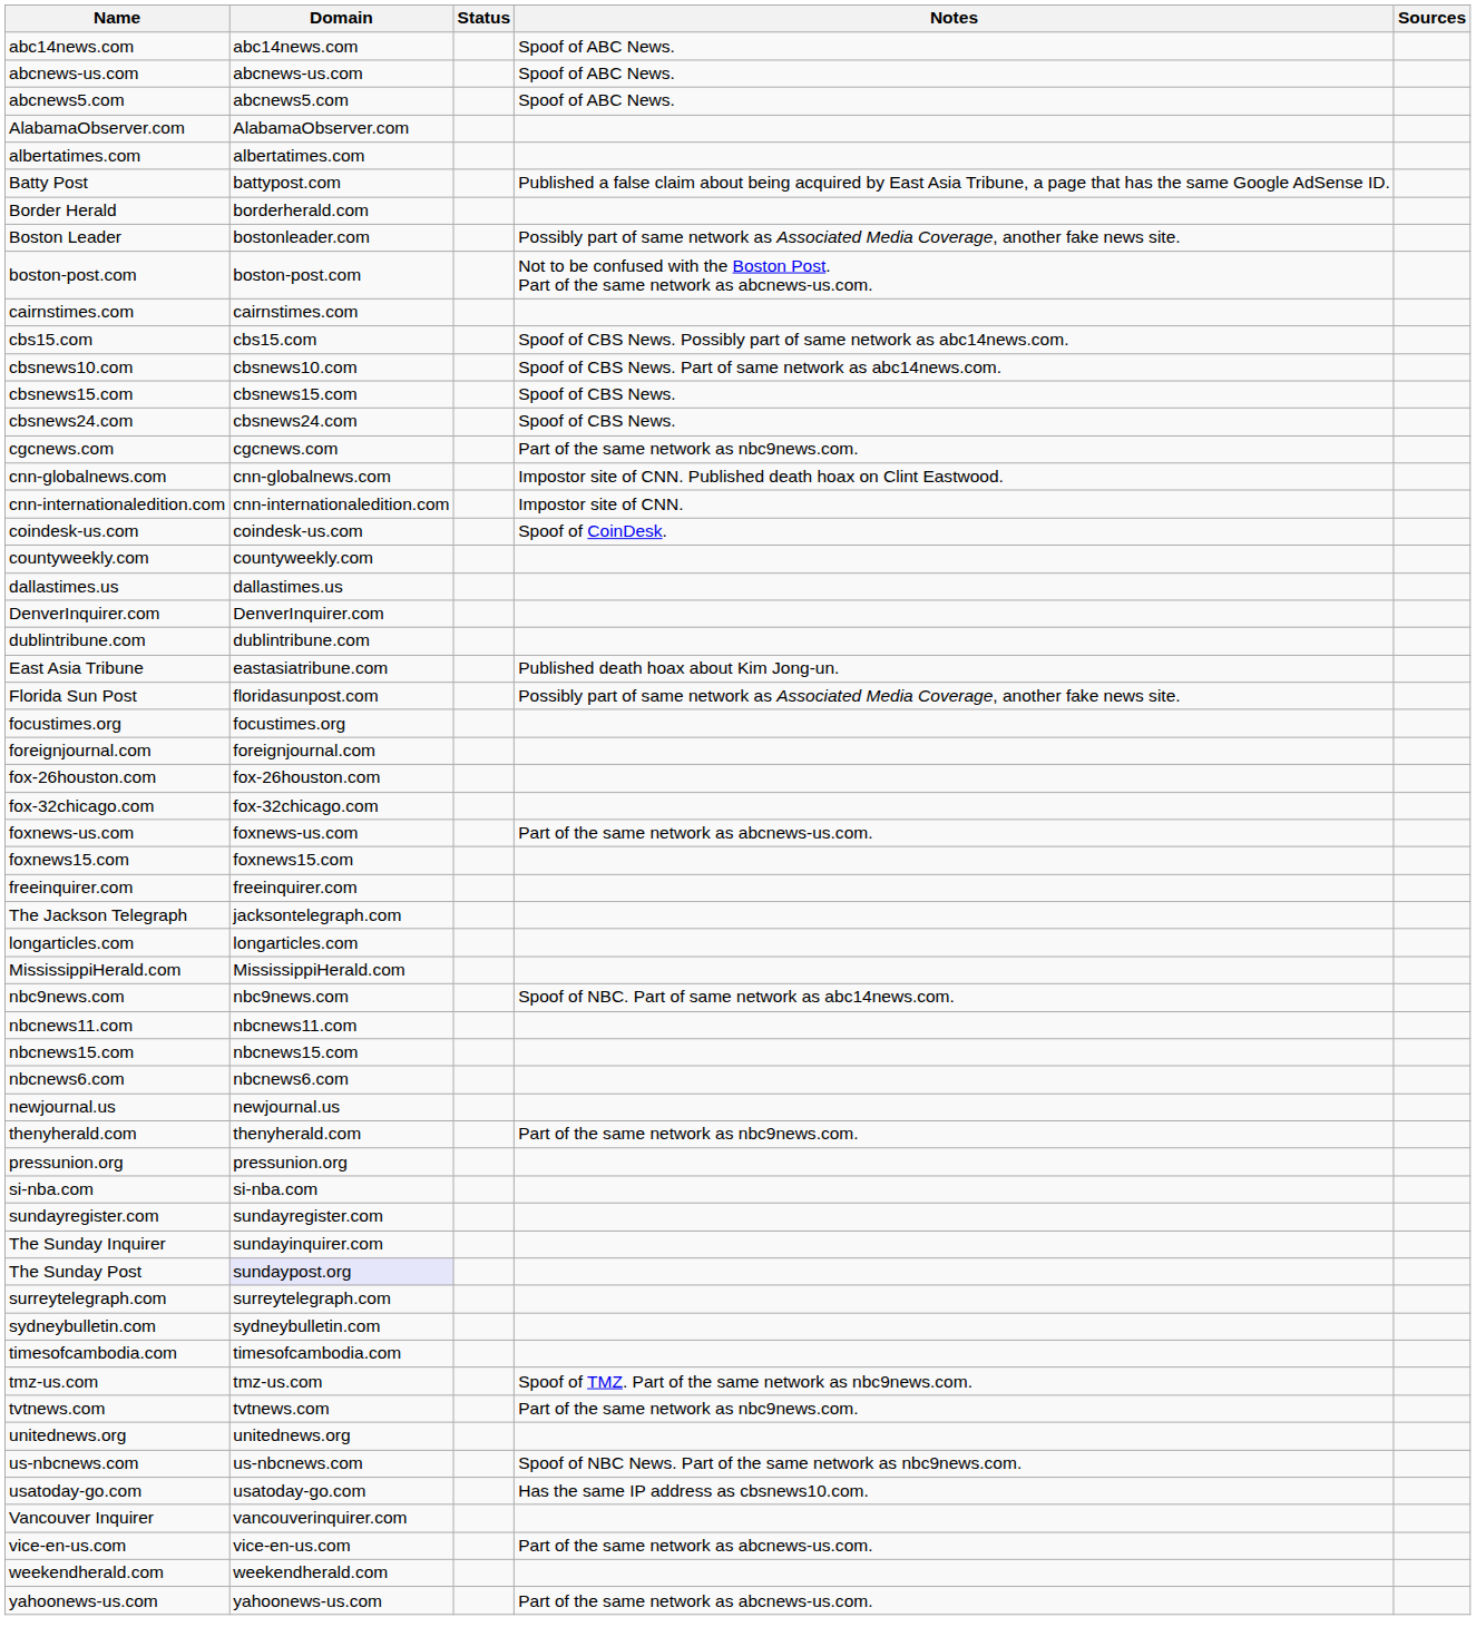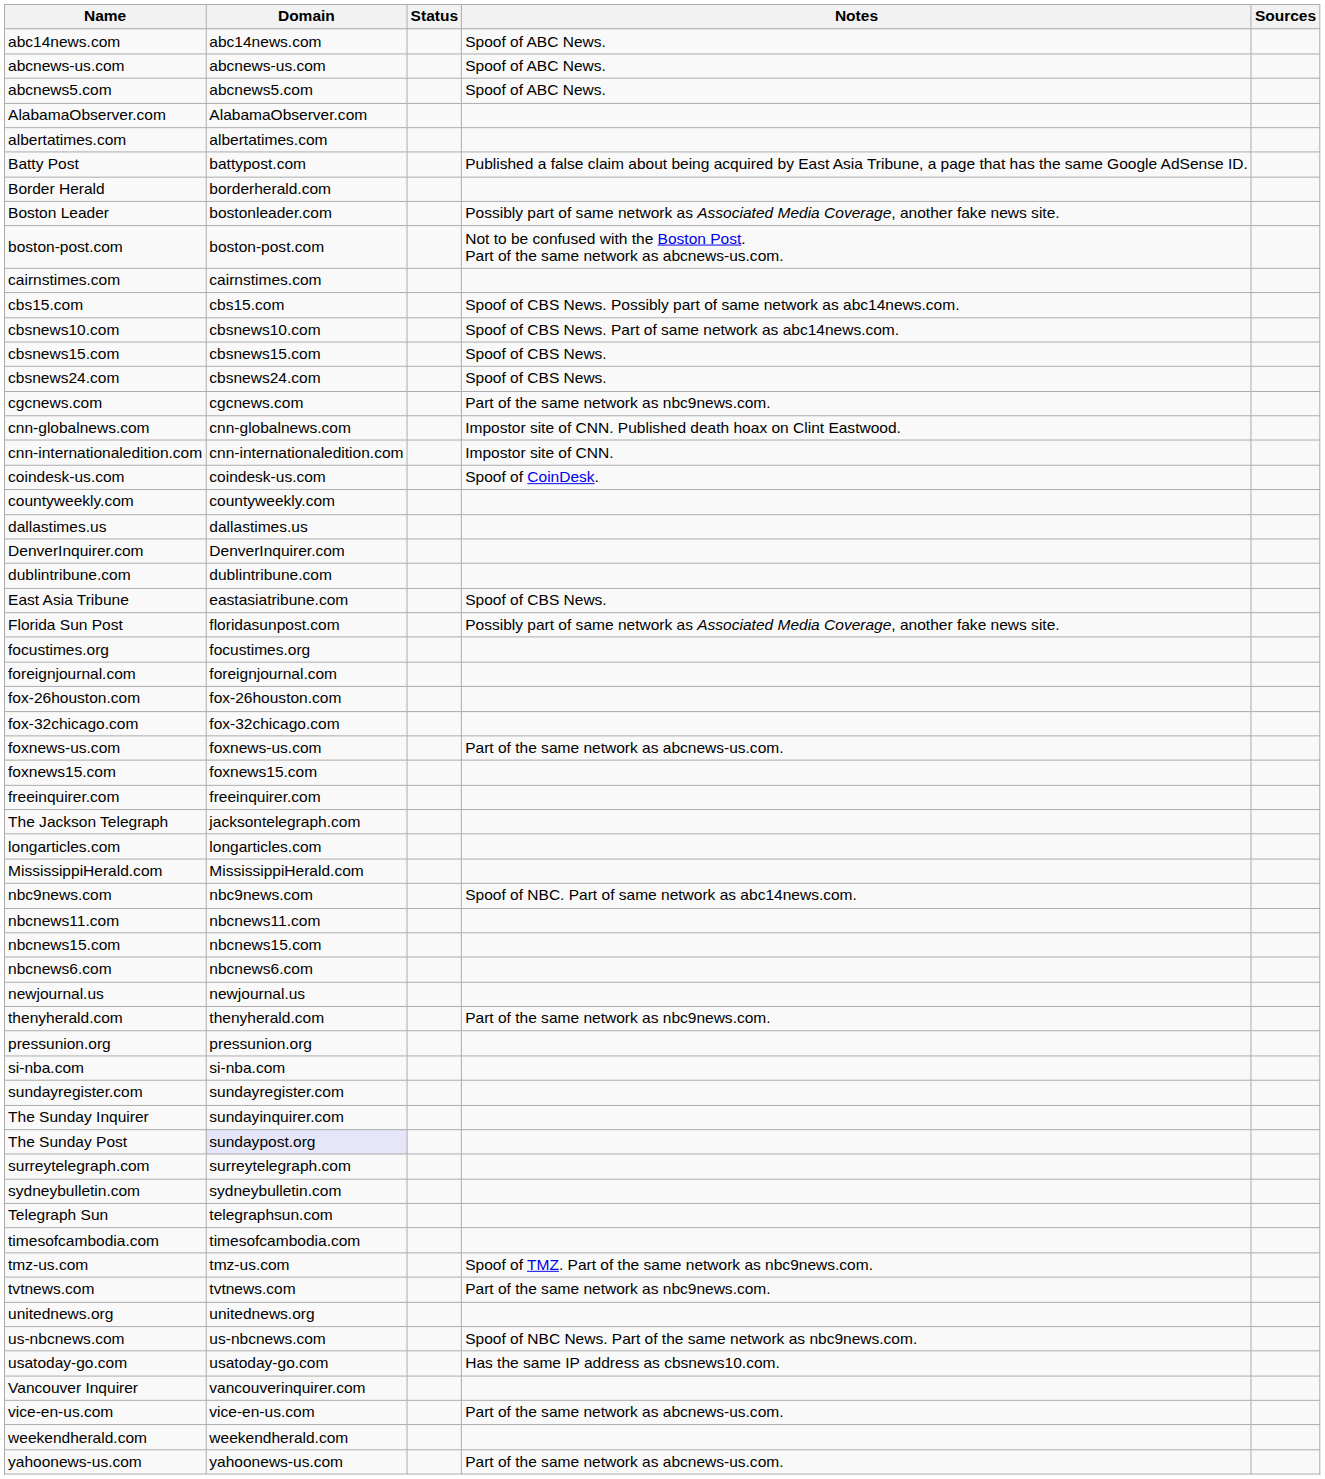 <table class="wikitable sortable mw-collapsible">
 <tr>
 <th>Name</th>
 <th>Domain</th>
 <th>Status</th>
 <th class="sortable">Notes</th>
 <th class="unsortable">Sources</th>
 </tr>
 <tr>
 <td>abc14news.com</td>
 <td>abc14news.com</td>
 <td></td>
 <td>Spoof of ABC News.</td>
 <td></td>
 </tr>
 <tr>
 <td>abcnews-us.com</td>
 <td>abcnews-us.com</td>
 <td></td>
 <td>Spoof of ABC News.</td>
 <td></td>
 </tr>
 <tr>
 <td>abcnews5.com</td>
 <td>abcnews5.com</td>
 <td></td>
 <td>Spoof of ABC News.</td>
 <td></td>
 </tr>
 <tr>
 <td>AlabamaObserver.com</td>
 <td>AlabamaObserver.com</td>
 <td></td>
 <td></td>
 <td></td>
 </tr>
 <tr>
 <td>albertatimes.com</td>
 <td>albertatimes.com</td>
 <td></td>
 <td></td>
 <td></td>
 </tr>
 <tr>
 <td>Batty Post</td>
 <td>battypost.com</td>
 <td></td>
 <td>Published a false claim about being acquired by East Asia Tribune, a page that has the same Google AdSense ID.</td>
 <td></td>
 </tr>
 <tr>
 <td>Border Herald</td>
 <td>borderherald.com</td>
 <td></td>
 <td></td>
 <td></td>
 </tr>
 <tr>
 <td>Boston Leader</td>
 <td>bostonleader.com</td>
 <td></td>
 <td>Possibly part of same network as <em>Associated Media Coverage</em>, another fake news site.</td>
 <td></td>
 </tr>
 <tr>
 <td>boston-post.com</td>
 <td>boston-post.com</td>
 <td></td>
 <td>Not to be confused with the <a href='#'>Boston Post</a>.<br>Part of the same network as abcnews-us.com.</td>
 <td></td>
 </tr>
 <tr>
 <td>cairnstimes.com</td>
 <td>cairnstimes.com</td>
 <td></td>
 <td></td>
 <td></td>
 </tr>
 <tr>
 <td>cbs15.com</td>
 <td>cbs15.com</td>
 <td></td>
 <td>Spoof of CBS News. Possibly part of same network as abc14news.com.</td>
 <td></td>
 </tr>
 <tr>
 <td>cbsnews10.com</td>
 <td>cbsnews10.com</td>
 <td></td>
 <td>Spoof of CBS News. Part of same network as abc14news.com.</td>
 <td></td>
 </tr>
 <tr>
 <td>cbsnews15.com</td>
 <td>cbsnews15.com</td>
 <td></td>
 <td>Spoof of CBS News.</td>
 <td></td>
 </tr>
 <tr>
 <td>cbsnews24.com</td>
 <td>cbsnews24.com</td>
 <td></td>
 <td>Spoof of CBS News.</td>
 <td></td>
 </tr>
 <tr>
 <td>cgcnews.com</td>
 <td>cgcnews.com</td>
 <td></td>
 <td>Part of the same network as nbc9news.com.</td>
 <td></td>
 </tr>
 <tr>
 <td>cnn-globalnews.com</td>
 <td>cnn-globalnews.com</td>
 <td></td>
 <td>Impostor site of CNN. Published death hoax on Clint Eastwood.</td>
 <td></td>
 </tr>
 <tr>
 <td>cnn-internationaledition.com</td>
 <td>cnn-internationaledition.com</td>
 <td></td>
 <td>Impostor site of CNN.</td>
 <td></td>
 </tr>
 <tr>
 <td>coindesk-us.com</td>
 <td>coindesk-us.com</td>
 <td></td>
 <td>Spoof of <a href='#'>CoinDesk</a>.</td>
 <td></td>
 </tr>
 <tr>
 <td>countyweekly.com</td>
 <td>countyweekly.com</td>
 <td></td>
 <td></td>
 <td></td>
 </tr>
 <tr>
 <td>dallastimes.us</td>
 <td>dallastimes.us</td>
 <td></td>
 <td></td>
 <td></td>
 </tr>
 <tr>
 <td>DenverInquirer.com</td>
 <td>DenverInquirer.com</td>
 <td></td>
 <td></td>
 <td></td>
 </tr>
 <tr>
 <td>dublintribune.com</td>
 <td>dublintribune.com</td>
 <td></td>
 <td></td>
 <td></td>
 </tr>
 <tr>
 <td>East Asia Tribune</td>
 <td>eastasiatribune.com</td>
 <td></td>
-<td>Published death hoax about Kim Jong-un.</td>
+<td>Spoof of CBS News.</td>
 <td></td>
 </tr>
 <tr>
 <td>Florida Sun Post</td>
 <td>floridasunpost.com</td>
 <td></td>
 <td>Possibly part of same network as <em>Associated Media Coverage</em>, another fake news site.</td>
 <td></td>
 </tr>
 <tr>
 <td>focustimes.org</td>
 <td>focustimes.org</td>
 <td></td>
 <td></td>
 <td></td>
 </tr>
 <tr>
 <td>foreignjournal.com</td>
 <td>foreignjournal.com</td>
 <td></td>
 <td></td>
 <td></td>
 </tr>
 <tr>
 <td>fox-26houston.com</td>
 <td>fox-26houston.com</td>
 <td></td>
 <td></td>
 <td></td>
 </tr>
 <tr>
 <td>fox-32chicago.com</td>
 <td>fox-32chicago.com</td>
 <td></td>
 <td></td>
 <td></td>
 </tr>
 <tr>
 <td>foxnews-us.com</td>
 <td>foxnews-us.com</td>
 <td></td>
 <td>Part of the same network as abcnews-us.com.</td>
 <td></td>
 </tr>
 <tr>
 <td>foxnews15.com</td>
 <td>foxnews15.com</td>
 <td></td>
 <td></td>
 <td></td>
 </tr>
 <tr>
 <td>freeinquirer.com</td>
 <td>freeinquirer.com</td>
 <td></td>
 <td></td>
 <td></td>
 </tr>
 <tr>
 <td>The Jackson Telegraph</td>
 <td>jacksontelegraph.com</td>
 <td></td>
 <td></td>
 <td></td>
 </tr>
 <tr>
 <td>longarticles.com</td>
 <td>longarticles.com</td>
 <td></td>
 <td></td>
 <td></td>
 </tr>
 <tr>
 <td>MississippiHerald.com</td>
 <td>MississippiHerald.com</td>
 <td></td>
 <td></td>
 <td></td>
 </tr>
 <tr>
 <td>nbc9news.com</td>
 <td>nbc9news.com</td>
 <td></td>
 <td>Spoof of NBC. Part of same network as abc14news.com.</td>
 <td></td>
 </tr>
 <tr>
 <td>nbcnews11.com</td>
 <td>nbcnews11.com</td>
 <td></td>
 <td></td>
 <td></td>
 </tr>
 <tr>
 <td>nbcnews15.com</td>
 <td>nbcnews15.com</td>
 <td></td>
 <td></td>
 <td></td>
 </tr>
 <tr>
 <td>nbcnews6.com</td>
 <td>nbcnews6.com</td>
 <td></td>
 <td></td>
 <td></td>
 </tr>
 <tr>
 <td>newjournal.us</td>
 <td>newjournal.us</td>
 <td></td>
 <td></td>
 <td></td>
 </tr>
 <tr>
 <td>thenyherald.com</td>
 <td>thenyherald.com</td>
 <td></td>
 <td>Part of the same network as nbc9news.com.</td>
 <td></td>
 </tr>
 <tr>
 <td>pressunion.org</td>
 <td>pressunion.org</td>
 <td></td>
 <td></td>
 <td></td>
 </tr>
 <tr>
 <td>si-nba.com</td>
 <td>si-nba.com</td>
 <td></td>
 <td></td>
 <td></td>
 </tr>
 <tr>
 <td>sundayregister.com</td>
 <td>sundayregister.com</td>
 <td></td>
 <td></td>
 <td></td>
 </tr>
 <tr>
 <td>The Sunday Inquirer</td>
 <td>sundayinquirer.com</td>
 <td></td>
 <td></td>
 <td></td>
 </tr>
 <tr>
 <td>The Sunday Post</td>
 <td style="background: lavender;">sundaypost.org</td>
 <td></td>
 <td></td>
 <td></td>
 </tr>
 <tr>
 <td>surreytelegraph.com</td>
 <td>surreytelegraph.com</td>
 <td></td>
 <td></td>
 <td></td>
 </tr>
 <tr>
 <td>sydneybulletin.com</td>
 <td>sydneybulletin.com</td>
 <td></td>
 <td></td>
 <td></td>
 </tr>
 <tr>
+<td>Telegraph Sun</td>
+<td>telegraphsun.com</td>
+<td></td>
+<td></td>
+<td></td>
+</tr>
+<tr>
 <td>timesofcambodia.com</td>
 <td>timesofcambodia.com</td>
 <td></td>
 <td></td>
 <td></td>
 </tr>
 <tr>
 <td>tmz-us.com</td>
 <td>tmz-us.com</td>
 <td></td>
 <td>Spoof of <a href='#'>TMZ</a>. Part of the same network as nbc9news.com.</td>
 <td></td>
 </tr>
 <tr>
 <td>tvtnews.com</td>
 <td>tvtnews.com</td>
 <td></td>
 <td>Part of the same network as nbc9news.com.</td>
 <td></td>
 </tr>
 <tr>
 <td>unitednews.org</td>
 <td>unitednews.org</td>
 <td></td>
 <td></td>
 <td></td>
 </tr>
 <tr>
 <td>us-nbcnews.com</td>
 <td>us-nbcnews.com</td>
 <td></td>
 <td>Spoof of NBC News. Part of the same network as nbc9news.com.</td>
 <td></td>
 </tr>
 <tr>
 <td>usatoday-go.com</td>
 <td>usatoday-go.com</td>
 <td></td>
 <td>Has the same IP address as cbsnews10.com.</td>
 <td></td>
 </tr>
 <tr>
 <td>Vancouver Inquirer</td>
 <td>vancouverinquirer.com</td>
 <td></td>
 <td></td>
 <td></td>
 </tr>
 <tr>
 <td>vice-en-us.com</td>
 <td>vice-en-us.com</td>
 <td></td>
 <td>Part of the same network as abcnews-us.com.</td>
 <td></td>
 </tr>
 <tr>
 <td>weekendherald.com</td>
 <td>weekendherald.com</td>
 <td></td>
 <td></td>
 <td></td>
 </tr>
 <tr>
 <td>yahoonews-us.com</td>
 <td>yahoonews-us.com</td>
 <td></td>
 <td>Part of the same network as abcnews-us.com.</td>
 <td></td>
 </tr>
 </table>
